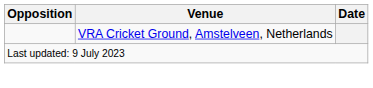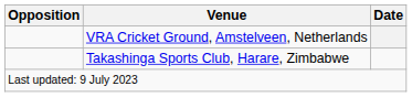 <table class="wikitable plainrowheaders sortable">
 <tr>
 <th scope=col>Opposition</th>
 <th scope=col>Venue</th>
 <th scope=col>Date</th>
 </tr>
 <tr>
 <td scope=row></td>
 <td><a href='#'>VRA Cricket Ground</a>, <a href='#'>Amstelveen</a>, Netherlands</td>
 <th scope=row></th>
 </tr>
+<tr>
+<td scope=row></td>
+<td><a href='#'>Takashinga Sports Club</a>, <a href='#'>Harare</a>, Zimbabwe</td>
+<td scope=row> </td>
+</tr>
 <tr class="sortbottom">
 <td colspan="3"><small>Last updated: 9 July 2023</small></td>
 </tr>
 </table>
